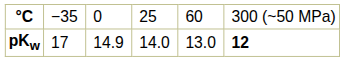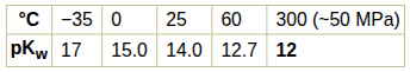 <table border="1" cellspacing="0" cellpadding="3" style="margin: 0 0 0 0.5em; background: #FFFFFF; border-collapse: collapse; border-color: #C0C090;">
 <tr>
 <th>°C</th>
 <td> −35 </td>
 <td> 0 </td>
 <td> 25 </td>
 <td> 60 </td>
 <td> 300 (~50 MPa)</td>
 </tr>
 <tr>
 <th>pK<sub>w</sub></th>
 <td> 17 </td>
-<td> 14.9 </td>
+<td> 15.0 </td>
 <td> 14.0 </td>
-<td> 13.0 </td>
+<td> 12.7 </td>
 <td><strong> 12 </strong></td>
 </tr>
 </table>
